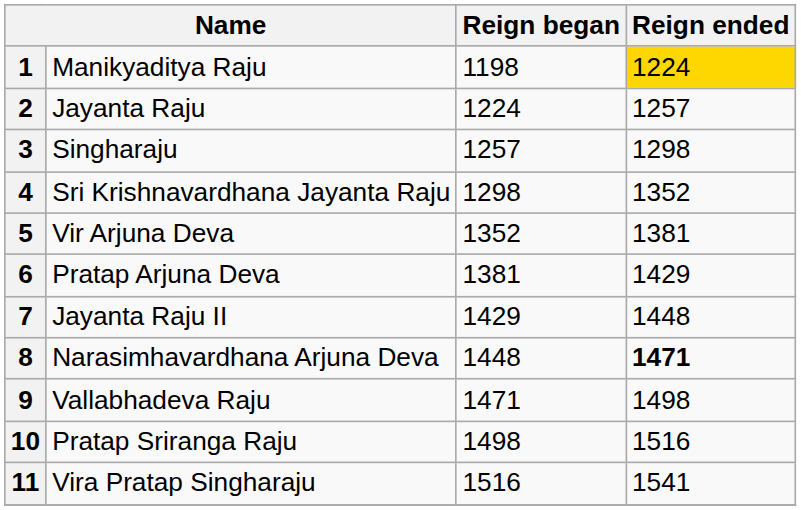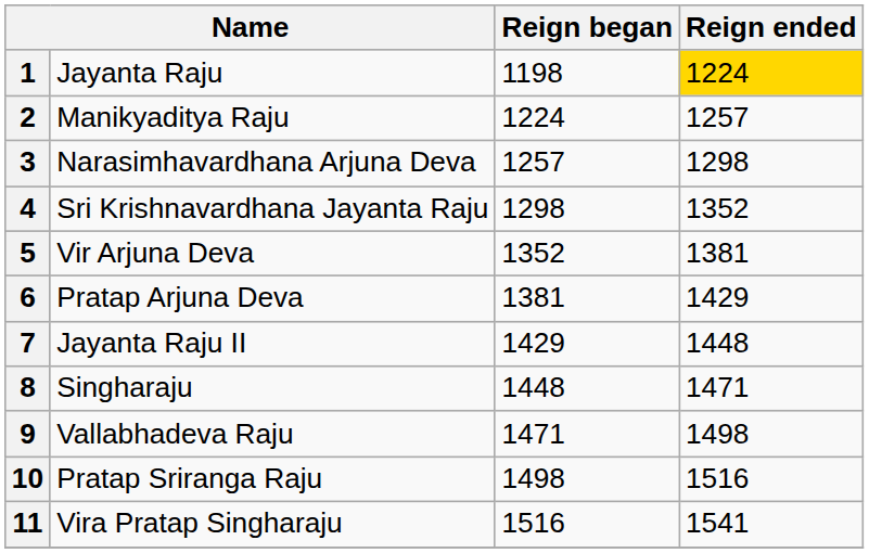 <table class="wikitable sortable">
 <tr>
 <th colspan=2>Name</th>
 <th>Reign began</th>
 <th>Reign ended</th>
 </tr>
 <tr>
 <th>1</th>
-<td>Manikyaditya Raju</td>
+<td>Jayanta Raju</td>
 <td>1198</td>
 <td style="background: gold;">1224</td>
 </tr>
 <tr>
 <th>2</th>
-<td>Jayanta Raju</td>
+<td>Manikyaditya Raju</td>
 <td>1224</td>
 <td>1257</td>
 </tr>
 <tr>
 <th>3</th>
-<td>Singharaju</td>
+<td>Narasimhavardhana Arjuna Deva</td>
 <td>1257</td>
 <td>1298</td>
 </tr>
 <tr>
 <th>4</th>
 <td>Sri Krishnavardhana Jayanta Raju</td>
 <td>1298</td>
 <td>1352</td>
 </tr>
 <tr>
 <th>5</th>
 <td>Vir Arjuna Deva</td>
 <td>1352</td>
 <td>1381</td>
 </tr>
 <tr>
 <th>6</th>
 <td>Pratap Arjuna Deva</td>
 <td>1381</td>
 <td>1429</td>
 </tr>
 <tr>
 <th>7</th>
 <td>Jayanta Raju II</td>
 <td>1429</td>
 <td>1448</td>
 </tr>
 <tr>
 <th>8</th>
-<td>Narasimhavardhana Arjuna Deva</td>
+<td>Singharaju</td>
 <td>1448</td>
-<td><strong>1471</strong></td>
+<td>1471</td>
 </tr>
 <tr>
 <th>9</th>
 <td>Vallabhadeva Raju</td>
 <td>1471</td>
 <td>1498</td>
 </tr>
 <tr>
 <th>10</th>
 <td>Pratap Sriranga Raju</td>
 <td>1498</td>
 <td>1516</td>
 </tr>
 <tr>
 <th>11</th>
 <td>Vira Pratap Singharaju</td>
 <td>1516</td>
 <td>1541</td>
 </tr>
 <tr>
 </tr>
 </table>
